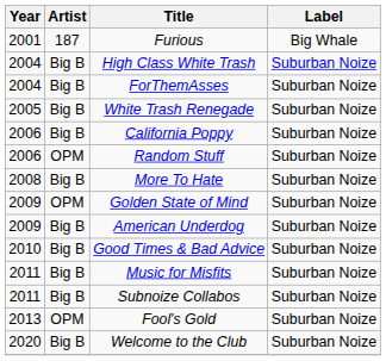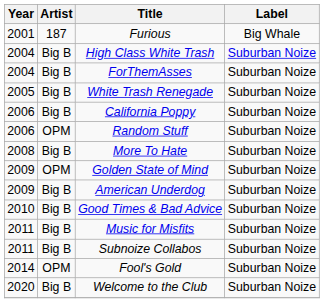 <table class="wikitable" style="text-align:center">
 <tr>
 <th>Year</th>
 <th>Artist</th>
 <th>Title</th>
 <th>Label</th>
 </tr>
 <tr>
 <td>2001</td>
 <td>187</td>
 <td><em>Furious</em></td>
 <td>Big Whale</td>
 </tr>
 <tr>
 <td>2004</td>
 <td>Big B</td>
 <td><em><a href='#'>High Class White Trash</a></em></td>
 <td><a href='#'>Suburban Noize</a></td>
 </tr>
 <tr>
 <td>2004</td>
 <td>Big B</td>
 <td><em><a href='#'>ForThemAsses</a></em></td>
 <td>Suburban Noize</td>
 </tr>
 <tr>
 <td>2005</td>
 <td>Big B</td>
 <td><em><a href='#'>White Trash Renegade</a></em></td>
 <td>Suburban Noize</td>
 </tr>
 <tr>
 <td>2006</td>
 <td>Big B</td>
 <td><em><a href='#'>California Poppy</a></em></td>
 <td>Suburban Noize</td>
 </tr>
 <tr>
 <td>2006</td>
 <td>OPM</td>
 <td><em><a href='#'>Random Stuff</a></em></td>
 <td>Suburban Noize</td>
 </tr>
 <tr>
 <td>2008</td>
 <td>Big B</td>
 <td><em><a href='#'>More To Hate</a></em></td>
 <td>Suburban Noize</td>
 </tr>
 <tr>
 <td>2009</td>
 <td>OPM</td>
 <td><em><a href='#'>Golden State of Mind</a></em></td>
 <td>Suburban Noize</td>
 </tr>
 <tr>
 <td>2009</td>
 <td>Big B</td>
 <td><em><a href='#'>American Underdog</a></em></td>
 <td>Suburban Noize</td>
 </tr>
 <tr>
 <td>2010</td>
 <td>Big B</td>
 <td><em><a href='#'>Good Times & Bad Advice</a></em></td>
 <td>Suburban Noize</td>
 </tr>
 <tr>
 <td>2011</td>
 <td>Big B</td>
 <td><em><a href='#'>Music for Misfits</a></em></td>
 <td>Suburban Noize</td>
 </tr>
 <tr>
 <td>2011</td>
 <td>Big B</td>
 <td><em>Subnoize Collabos</em></td>
 <td>Suburban Noize</td>
 </tr>
 <tr>
-<td>2013</td>
+<td>2014</td>
 <td>OPM</td>
 <td><em>Fool's Gold</em></td>
 <td>Suburban Noize</td>
 </tr>
 <tr>
 <td>2020</td>
 <td>Big B</td>
 <td><em>Welcome to the Club</em></td>
 <td>Suburban Noize</td>
 </tr>
 <tr>
 </tr>
 </table>
